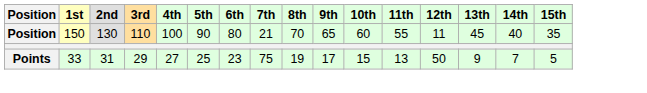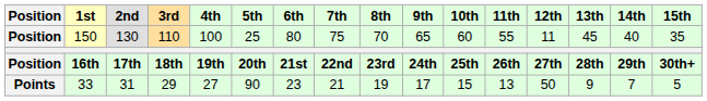 <table class="wikitable" style="font-size:85%; text-align:center">
 <tr>
 <th>Position</th>
 <td style="background:#FFFFBF;"> <strong>1st</strong> </td>
 <td style="background:#DFDFDF;"> <strong>2nd</strong> </td>
 <td style="background:#FFDF9F;"> <strong>3rd</strong> </td>
 <td style="background:#DFFFDF;"> <strong>4th</strong> </td>
 <td style="background:#DFFFDF;"> <strong>5th</strong> </td>
 <td style="background:#DFFFDF;"> <strong>6th</strong> </td>
 <td style="background:#DFFFDF;"> <strong>7th</strong> </td>
 <td style="background:#DFFFDF;"> <strong>8th</strong> </td>
 <td style="background:#DFFFDF;"> <strong>9th</strong> </td>
 <td style="background:#DFFFDF;"> <strong>10th</strong> </td>
 <td style="background:#DFFFDF;"> <strong>11th</strong> </td>
 <td style="background:#DFFFDF;"> <strong>12th</strong> </td>
 <td style="background:#DFFFDF;"> <strong>13th</strong> </td>
 <td style="background:#DFFFDF;"> <strong>14th</strong> </td>
 <td style="background:#DFFFDF;"> <strong>15th</strong> </td>
 </tr>
 <tr>
 <th>Position</th>
 <td style="background:#FFFFBF;">150</td>
 <td style="background:#DFDFDF;">130</td>
 <td style="background:#FFDF9F;">110</td>
 <td style="background:#DFFFDF;">100</td>
-<td style="background:#DFFFDF;">90</td>
+<td style="background:#DFFFDF;">25</td>
 <td style="background:#DFFFDF;">80</td>
-<td style="background:#DFFFDF;">21</td>
+<td style="background:#DFFFDF;">75</td>
 <td style="background:#DFFFDF;">70</td>
 <td style="background:#DFFFDF;">65</td>
 <td style="background:#DFFFDF;">60</td>
 <td style="background:#DFFFDF;">55</td>
 <td style="background:#DFFFDF;">11</td>
 <td style="background:#DFFFDF;">45</td>
 <td style="background:#DFFFDF;">40</td>
 <td style="background:#DFFFDF;">35</td>
 </tr>
 <tr>
 <th colspan="16"></th>
 </tr>
 <tr>
+<th>Position</th>
+<td style="background:#DFFFDF;"> <strong>16th</strong> </td>
+<td style="background:#DFFFDF;"> <strong>17th</strong> </td>
+<td style="background:#DFFFDF;"> <strong>18th</strong> </td>
+<td style="background:#DFFFDF;"> <strong>19th</strong> </td>
+<td style="background:#DFFFDF;"> <strong>20th</strong> </td>
+<td style="background:#DFFFDF;"> <strong>21st</strong> </td>
+<td style="background:#DFFFDF;"> <strong>22nd</strong> </td>
+<td style="background:#DFFFDF;"> <strong>23rd</strong> </td>
+<td style="background:#DFFFDF;"> <strong>24th</strong> </td>
+<td style="background:#DFFFDF;"> <strong>25th</strong> </td>
+<td style="background:#DFFFDF;"> <strong>26th</strong> </td>
+<td style="background:#DFFFDF;"> <strong>27th</strong> </td>
+<td style="background:#DFFFDF;"> <strong>28th</strong> </td>
+<td style="background:#DFFFDF;"> <strong>29th</strong> </td>
+<td style="background:#DFFFDF;"> <strong>30th+</strong> </td>
+</tr>
+<tr>
 <th>Points</th>
 <td style="background:#DFFFDF;">33</td>
 <td style="background:#DFFFDF;">31</td>
 <td style="background:#DFFFDF;">29</td>
 <td style="background:#DFFFDF;">27</td>
-<td style="background:#DFFFDF;">25</td>
+<td style="background:#DFFFDF;">90</td>
 <td style="background:#DFFFDF;">23</td>
-<td style="background:#DFFFDF;">75</td>
+<td style="background:#DFFFDF;">21</td>
 <td style="background:#DFFFDF;">19</td>
 <td style="background:#DFFFDF;">17</td>
 <td style="background:#DFFFDF;">15</td>
 <td style="background:#DFFFDF;">13</td>
 <td style="background:#DFFFDF;">50</td>
 <td style="background:#DFFFDF;">9</td>
 <td style="background:#DFFFDF;">7</td>
 <td style="background:#DFFFDF;">5</td>
 </tr>
 </table>
